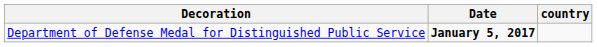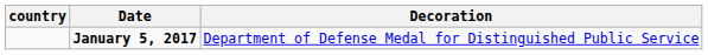 <table class="wikitable">
 <tr>
+<th>country</th>
+<th>Date</th>
 <th>Decoration</th>
-<th>Date</th>
-<th>country</th>
 </tr>
 <tr>
+<td></td>
+<td><strong>January 5, 2017</strong></td>
 <td><a href='#'>Department of Defense Medal for Distinguished Public Service</a></td>
-<td><strong>January 5, 2017</strong></td>
-<td></td>
 </tr>
 </table>
